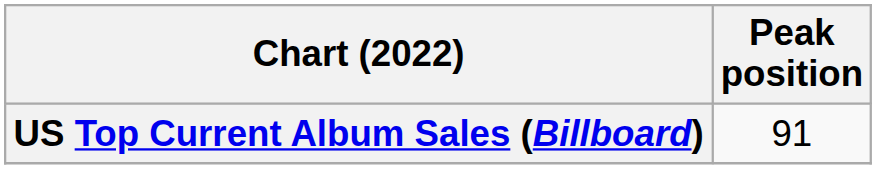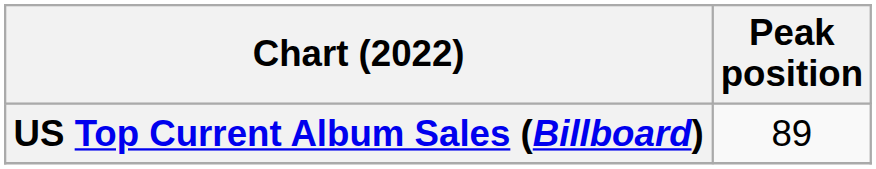 <table class="wikitable sortable plainrowheaders" style="text-align:center">
 <tr>
 <th scope="col">Chart (2022)</th>
 <th scope="col">Peak<br>position</th>
 </tr>
 <tr>
 <th scope="row">US <a href='#'>Top Current Album Sales</a> (<a href='#'><em>Billboard</em></a>)</th>
-<td>91</td>
+<td>89</td>
 </tr>
 <tr>
 </tr>
 <tr>
 </tr>
 </table>
